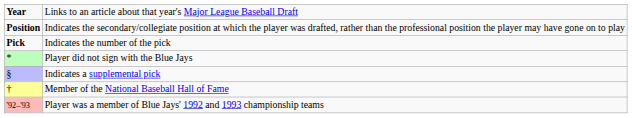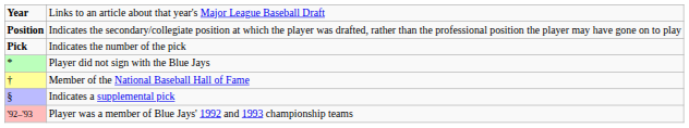 <table class="wikitable" border="1">
 <tr>
 <td><strong>Year</strong></td>
 <td>Links to an article about that year's <a href='#'>Major League Baseball Draft</a></td>
 </tr>
 <tr>
 <td><strong>Position</strong></td>
 <td>Indicates the secondary/collegiate position at which the player was drafted, rather than the professional position the player may have gone on to play</td>
 </tr>
 <tr>
 <td><strong>Pick</strong></td>
 <td>Indicates the number of the pick</td>
 </tr>
 <tr>
 <td bgcolor="#bbffbb">*</td>
 <td>Player did not sign with the Blue Jays</td>
 </tr>
 <tr>
+<td style="background:#ff9;">†</td>
+<td>Member of the <a href='#'>National Baseball Hall of Fame</a></td>
+</tr>
+<tr>
 <td bgcolor="#bbbbff">§</td>
 <td>Indicates a <a href='#'>supplemental pick</a></td>
-</tr>
-<tr>
-<td style="background:#ff9;">†</td>
-<td>Member of the <a href='#'>National Baseball Hall of Fame</a></td>
 </tr>
 <tr>
 <td bgcolor="#ffbbbb"><small>'92–'93</small></td>
 <td>Player was a member of Blue Jays' <a href='#'>1992</a> and <a href='#'>1993</a> championship teams</td>
 </tr>
 </table>
